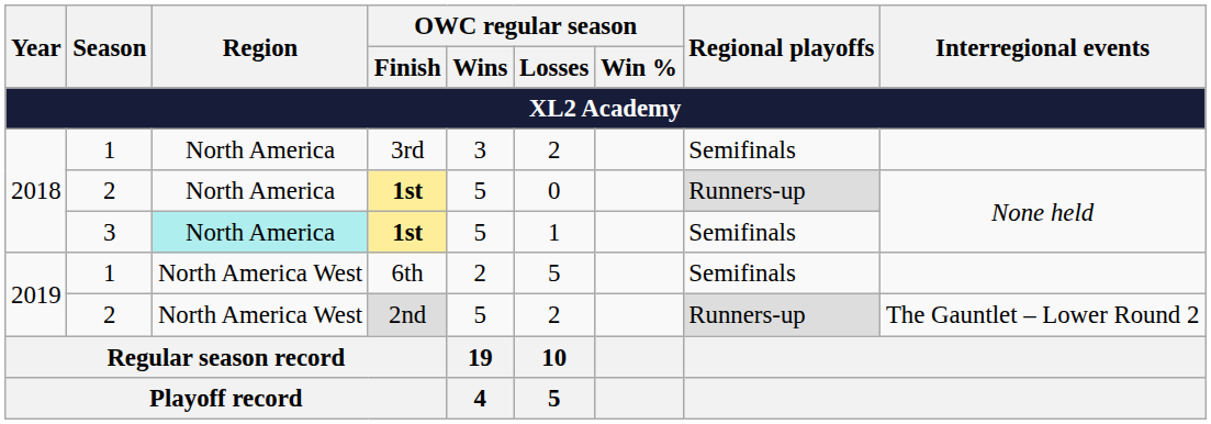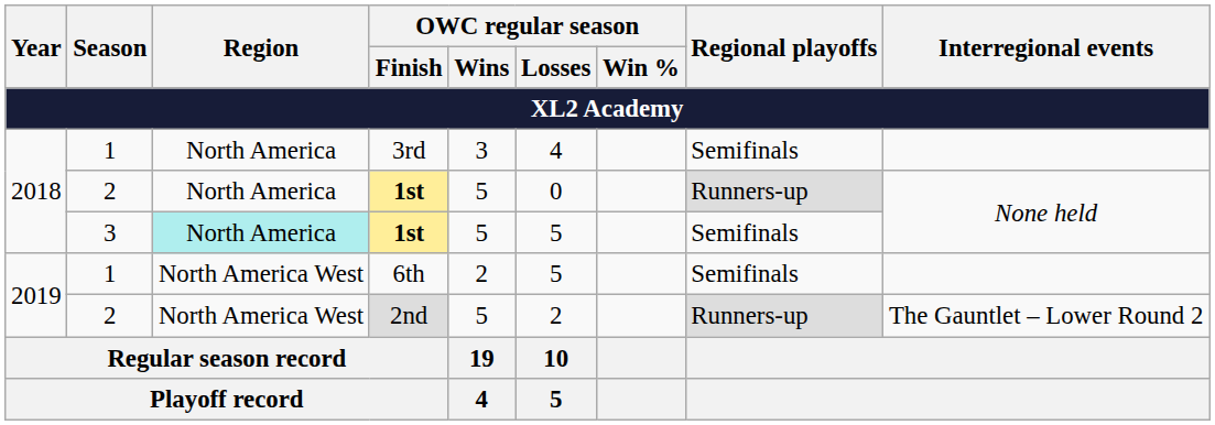 <table class="wikitable" style="text-align:center; font-size:95%;">
 <tr>
 <th rowspan="2">Year</th>
 <th rowspan="2">Season</th>
 <th rowspan="2">Region</th>
 <th colspan="4">OWC regular season</th>
 <th rowspan="2">Regional playoffs</th>
 <th rowspan="2">Interregional events</th>
 </tr>
 <tr>
 <th>Finish</th>
 <th>Wins</th>
 <th>Losses</th>
 <th>Win %</th>
 </tr>
 <tr>
 <th colspan="9" style="background:#171C38; color:#FFFFFF;">XL2 Academy</th>
 </tr>
 <tr>
 <td rowspan= "3">2018</td>
 <td>1</td>
 <td>North America</td>
 <td>3rd</td>
 <td>3</td>
-<td>2</td>
+<td>4</td>
 <td></td>
 <td style="text-align:left;">Semifinals</td>
 <td></td>
 </tr>
 <tr>
 <td>2</td>
 <td>North America</td>
 <td bgcolor="#FFEE99"><strong>1st</strong></td>
 <td>5</td>
 <td>0</td>
 <td></td>
 <td bgcolor="#DDD" style="text-align:left;">Runners-up</td>
 <td rowspan="2"><em>None held</em></td>
 </tr>
 <tr>
 <td>3</td>
 <td style="background: paleturquoise;">North America</td>
 <td bgcolor="#FFEE99"><strong>1st</strong></td>
 <td>5</td>
-<td>1</td>
+<td>5</td>
 <td></td>
 <td style="text-align:left;">Semifinals</td>
 </tr>
 <tr>
 <td rowspan= "2">2019</td>
 <td>1</td>
 <td>North America West</td>
 <td>6th</td>
 <td>2</td>
 <td>5</td>
 <td></td>
 <td style="text-align:left;">Semifinals</td>
 <td></td>
 </tr>
 <tr>
 <td>2</td>
 <td>North America West</td>
 <td bgcolor="#DDD">2nd</td>
 <td>5</td>
 <td>2</td>
 <td></td>
 <td bgcolor="#DDD" style="text-align:left;">Runners-up</td>
 <td style="text-align:left;">The Gauntlet – Lower Round 2</td>
 </tr>
 <tr>
 <th colspan="4">Regular season record</th>
 <th>19</th>
 <th>10</th>
 <th></th>
 <th colspan="3"></th>
 </tr>
 <tr>
 <th colspan="4">Playoff record</th>
 <th>4</th>
 <th>5</th>
 <th></th>
 <th colspan="3"></th>
 </tr>
 </table>
